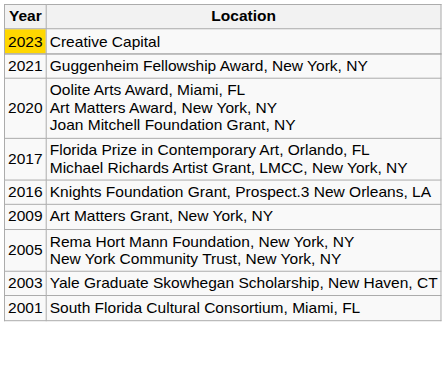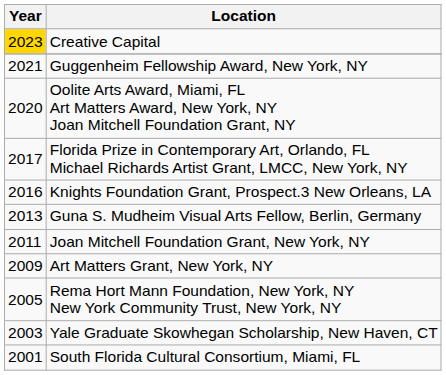 <table class="wikitable">
 <tr>
 <th>Year</th>
 <th>Location</th>
 </tr>
 <tr>
 <td style="background: gold;">2023</td>
 <td>Creative Capital</td>
 </tr>
 <tr>
 </tr>
 <tr>
 <td>2021</td>
 <td>Guggenheim Fellowship Award, New York, NY</td>
 </tr>
 <tr>
 <td>2020</td>
 <td>Oolite Arts Award, Miami, FL<br>Art Matters Award, New York, NY<br>Joan Mitchell Foundation Grant, NY</td>
 </tr>
 <tr>
 <td>2017</td>
 <td>Florida Prize in Contemporary Art, Orlando, FL<br>Michael Richards Artist Grant, LMCC, New York, NY</td>
 </tr>
 <tr>
 <td>2016</td>
 <td>Knights Foundation Grant, Prospect.3 New Orleans, LA</td>
 </tr>
 <tr>
+<td>2013</td>
+<td>Guna S. Mudheim Visual Arts Fellow, Berlin, Germany</td>
+</tr>
+<tr>
+<td>2011</td>
+<td>Joan Mitchell Foundation Grant, New York, NY</td>
+</tr>
+<tr>
 <td>2009</td>
 <td>Art Matters Grant, New York, NY</td>
 </tr>
 <tr>
 <td>2005</td>
 <td>Rema Hort Mann Foundation, New York, NY<br>New York Community Trust, New York, NY</td>
 </tr>
 <tr>
 <td>2003</td>
 <td>Yale Graduate Skowhegan Scholarship, New Haven, CT</td>
 </tr>
 <tr>
 <td>2001</td>
 <td>South Florida Cultural Consortium, Miami, FL</td>
 </tr>
 </table>
